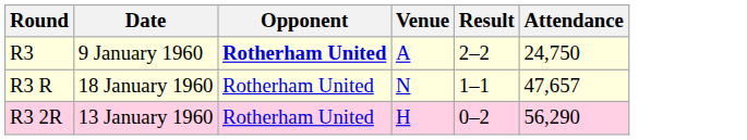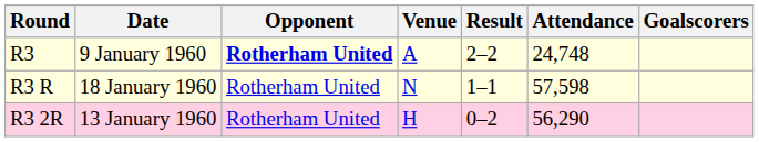 <table class="wikitable">
 <tr>
 <th>Round</th>
 <th>Date</th>
 <th>Opponent</th>
 <th>Venue</th>
 <th>Result</th>
 <th>Attendance</th>
+<th>Goalscorers</th>
 </tr>
 <tr style="background:#ffffdd;">
 <td>R3</td>
 <td>9 January 1960</td>
 <td><strong><a href='#'>Rotherham United</a></strong></td>
 <td><a href='#'>A</a></td>
 <td>2–2</td>
-<td>24,750</td>
+<td>24,748</td>
+<td></td>
 </tr>
 <tr style="background:#ffffdd;">
 <td>R3 R</td>
 <td>18 January 1960</td>
 <td><a href='#'>Rotherham United</a></td>
 <td><a href='#'>N</a></td>
 <td>1–1</td>
-<td>47,657</td>
+<td>57,598</td>
+<td></td>
 </tr>
 <tr style="background:#ffd0e3;">
 <td>R3 2R</td>
 <td>13 January 1960</td>
 <td><a href='#'>Rotherham United</a></td>
 <td><a href='#'>H</a></td>
 <td>0–2</td>
 <td>56,290</td>
+<td></td>
 </tr>
 </table>
